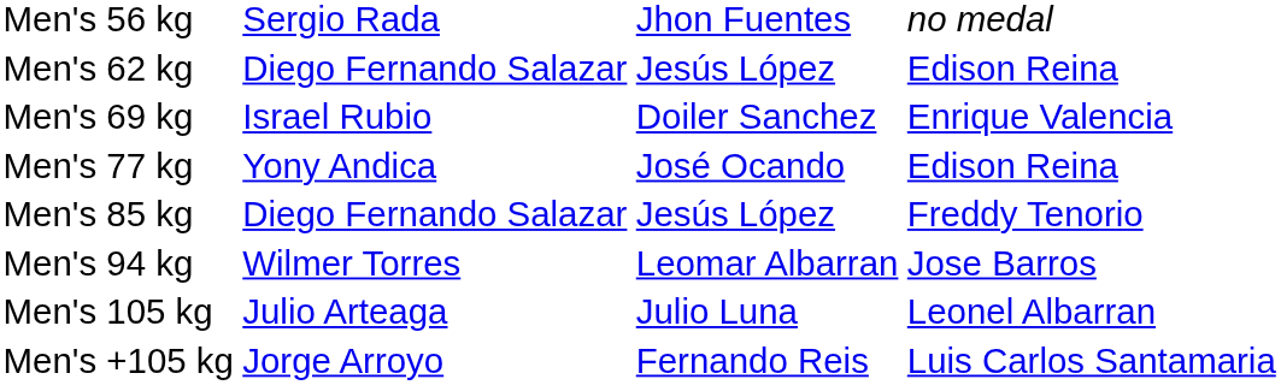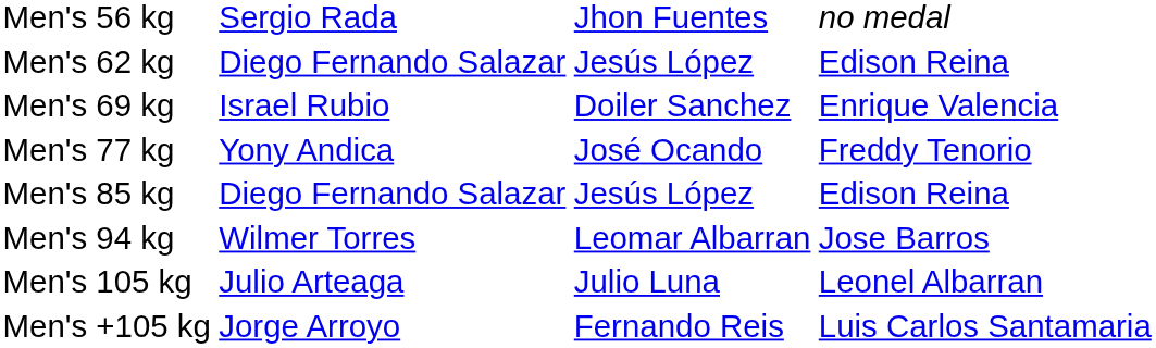 <table>
 <tr>
 <td>Men's 56 kg<br></td>
 <td><a href='#'>Sergio Rada</a><br><em></em></td>
 <td><a href='#'>Jhon Fuentes</a><br><em></em></td>
 <td><em>no medal</em></td>
 </tr>
 <tr>
 <td>Men's 62 kg<br></td>
 <td><a href='#'>Diego Fernando Salazar</a><br><em></em></td>
 <td><a href='#'>Jesús López</a><br><em></em></td>
 <td><a href='#'>Edison Reina</a><br><em></em></td>
 </tr>
 <tr>
 <td>Men's 69 kg<br></td>
 <td><a href='#'>Israel Rubio</a><br><em></em></td>
 <td><a href='#'>Doiler Sanchez</a><br><em></em></td>
 <td><a href='#'>Enrique Valencia</a><br><em></em></td>
 </tr>
 <tr>
 <td>Men's 77 kg<br></td>
 <td><a href='#'>Yony Andica</a><br><em></em></td>
 <td><a href='#'>José Ocando</a><br><em></em></td>
-<td><a href='#'>Edison Reina</a><br><em></em></td>
+<td><a href='#'>Freddy Tenorio</a><br><em></em></td>
 </tr>
 <tr>
 <td>Men's 85 kg<br></td>
 <td><a href='#'>Diego Fernando Salazar</a><br><em></em></td>
 <td><a href='#'>Jesús López</a><br><em></em></td>
-<td><a href='#'>Freddy Tenorio</a><br><em></em></td>
+<td><a href='#'>Edison Reina</a><br><em></em></td>
 </tr>
 <tr>
 <td>Men's 94 kg<br></td>
 <td><a href='#'>Wilmer Torres</a><br><em></em></td>
 <td><a href='#'>Leomar Albarran</a><br><em></em></td>
 <td><a href='#'>Jose Barros</a><br><em></em></td>
 </tr>
 <tr>
 <td>Men's 105 kg<br></td>
 <td><a href='#'>Julio Arteaga</a><br><em></em></td>
 <td><a href='#'>Julio Luna</a><br><em></em></td>
 <td><a href='#'>Leonel Albarran</a><br><em></em></td>
 </tr>
 <tr>
 <td>Men's +105 kg<br></td>
 <td><a href='#'>Jorge Arroyo</a><br><em></em></td>
 <td><a href='#'>Fernando Reis</a><br><em></em></td>
 <td><a href='#'>Luis Carlos Santamaria</a><br><em></em></td>
 </tr>
 </table>
